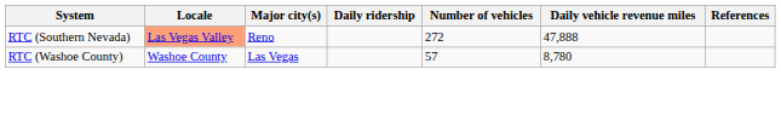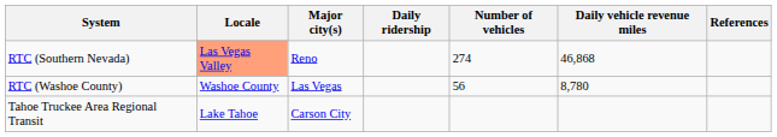 <table class="wikitable sortable" style="font-size: 90%; width: 100%">
 <tr>
 <th>System</th>
 <th>Locale</th>
 <th>Major city(s)</th>
 <th>Daily ridership</th>
 <th>Number of vehicles</th>
 <th>Daily vehicle revenue miles</th>
 <th>References</th>
 </tr>
 <tr>
 <td><a href='#'>RTC</a> (Southern Nevada)</td>
 <td style="background: lightsalmon;"><a href='#'>Las Vegas Valley</a></td>
 <td><a href='#'>Reno</a></td>
 <td></td>
-<td>272</td>
-<td>47,888</td>
+<td>274</td>
+<td>46,868</td>
 <td></td>
 </tr>
 <tr>
 <td><a href='#'>RTC</a> (Washoe County)</td>
 <td><a href='#'>Washoe County</a></td>
 <td><a href='#'>Las Vegas</a></td>
 <td></td>
-<td>57</td>
+<td>56</td>
 <td>8,780</td>
 <td></td>
 </tr>
+<tr>
+<td>Tahoe Truckee Area Regional Transit</td>
+<td><a href='#'>Lake Tahoe</a></td>
+<td><a href='#'>Carson City</a></td>
+<td></td>
+<td></td>
+<td></td>
+<td></td>
+</tr>
 </table>
